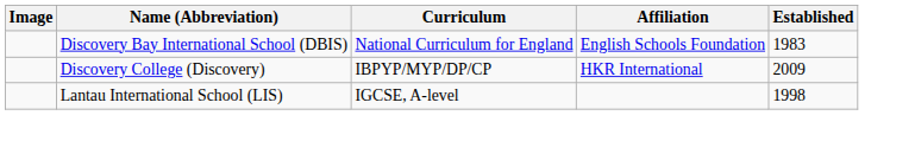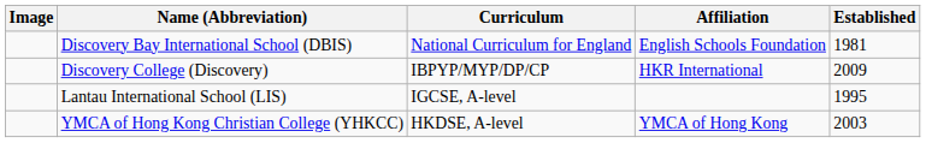 <table class="wikitable sortable">
 <tr>
 <th>Image</th>
 <th>Name (Abbreviation)</th>
 <th>Curriculum</th>
 <th>Affiliation</th>
 <th>Established</th>
 </tr>
 <tr>
 <td></td>
 <td><a href='#'>Discovery Bay International School</a> (DBIS)</td>
 <td><a href='#'>National Curriculum for England</a></td>
 <td><a href='#'>English Schools Foundation</a></td>
-<td>1983</td>
+<td>1981</td>
 </tr>
 <tr>
 <td></td>
 <td><a href='#'>Discovery College</a> (Discovery)</td>
 <td>IBPYP/MYP/DP/CP</td>
 <td><a href='#'>HKR International</a></td>
 <td>2009</td>
 </tr>
 <tr>
 <td></td>
 <td>Lantau International School (LIS)</td>
 <td>IGCSE, A-level</td>
 <td></td>
-<td>1998</td>
+<td>1995</td>
+</tr>
+<tr>
+<td></td>
+<td><a href='#'>YMCA of Hong Kong Christian College</a> (YHKCC)</td>
+<td>HKDSE, A-level</td>
+<td><a href='#'>YMCA of Hong Kong</a></td>
+<td>2003</td>
 </tr>
 </table>
